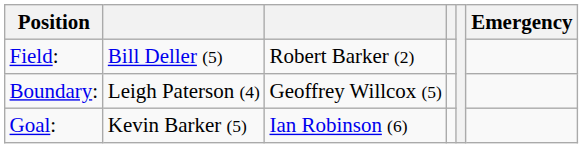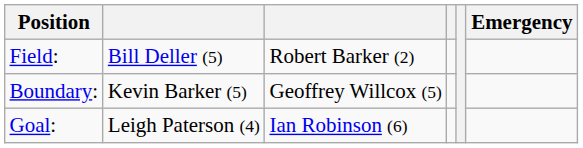 <table class="wikitable" style="font-size: 95%;">
 <tr>
 <th>Position</th>
 <th></th>
 <th></th>
 <th></th>
 <th rowspan="4"></th>
 <th>Emergency</th>
 </tr>
 <tr>
 <td><a href='#'>Field</a>:</td>
 <td><a href='#'>Bill Deller</a> <small>(5)</small></td>
 <td>Robert Barker <small>(2)</small></td>
 <td></td>
 <td></td>
 </tr>
 <tr>
 <td><a href='#'>Boundary</a>:</td>
-<td>Leigh Paterson <small>(4)</small></td>
+<td>Kevin Barker <small>(5)</small></td>
 <td>Geoffrey Willcox <small>(5)</small></td>
 <td></td>
 <td></td>
 </tr>
 <tr>
 <td><a href='#'>Goal</a>:</td>
-<td>Kevin Barker <small>(5)</small></td>
+<td>Leigh Paterson <small>(4)</small></td>
 <td><a href='#'>Ian Robinson</a> <small>(6)</small></td>
 <td></td>
 <td></td>
 </tr>
 </table>
